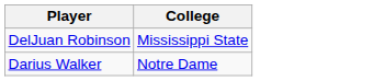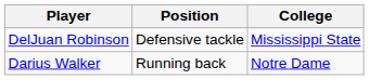 <table class="wikitable">
 <tr>
 <th>Player</th>
+<th>Position</th>
 <th>College</th>
 </tr>
 <tr>
 <td><a href='#'>DelJuan Robinson</a></td>
+<td>Defensive tackle</td>
 <td><a href='#'>Mississippi State</a></td>
 </tr>
 <tr>
 <td><a href='#'>Darius Walker</a></td>
+<td>Running back</td>
 <td><a href='#'>Notre Dame</a></td>
 </tr>
 </table>
